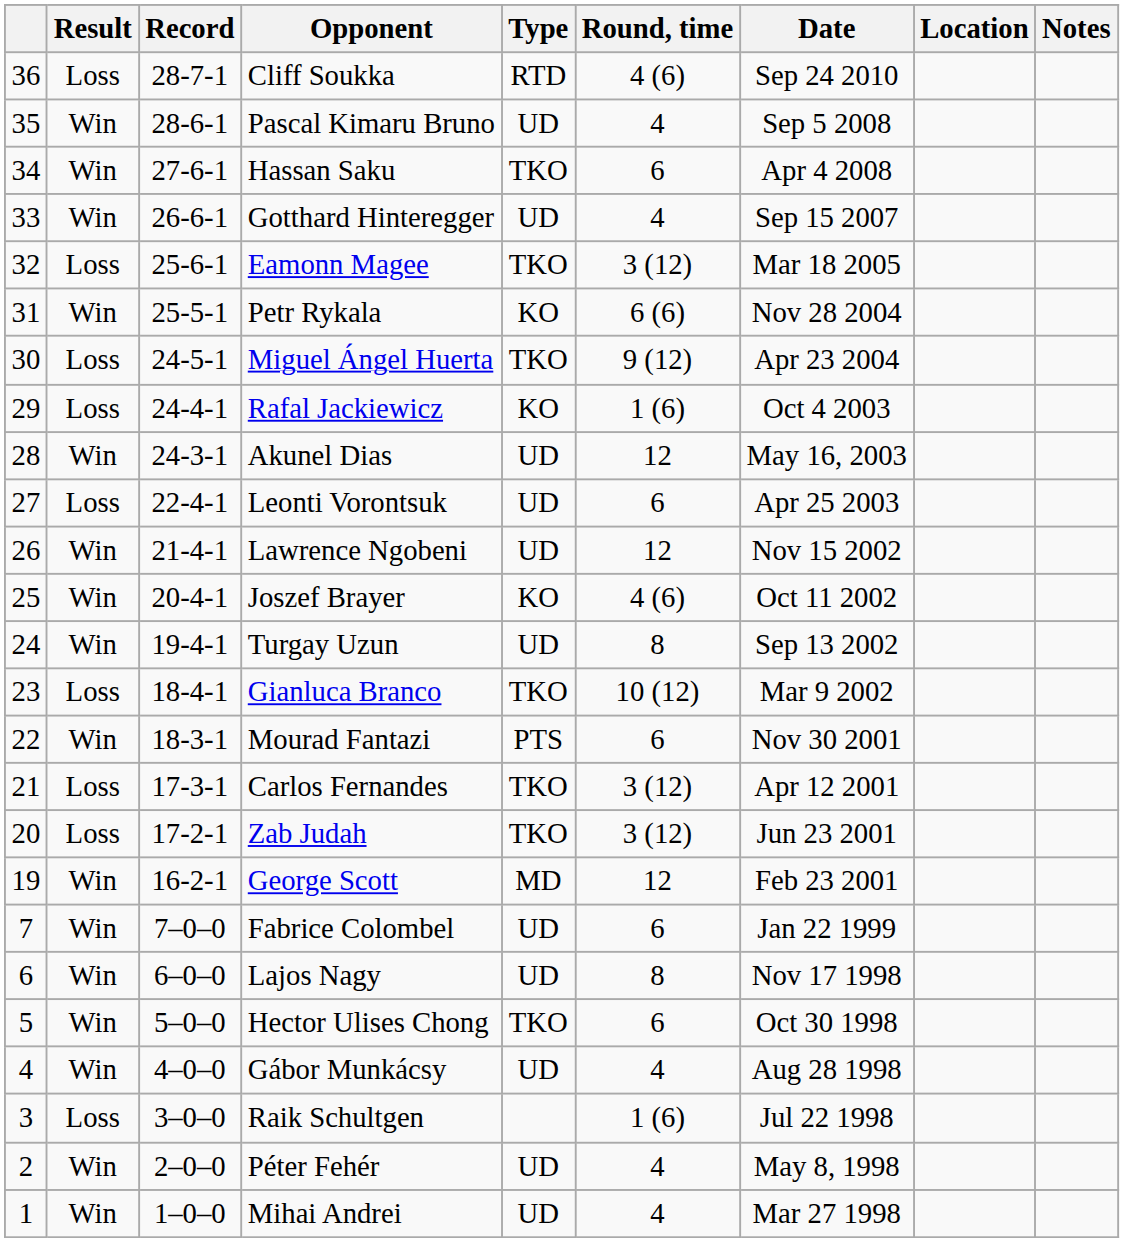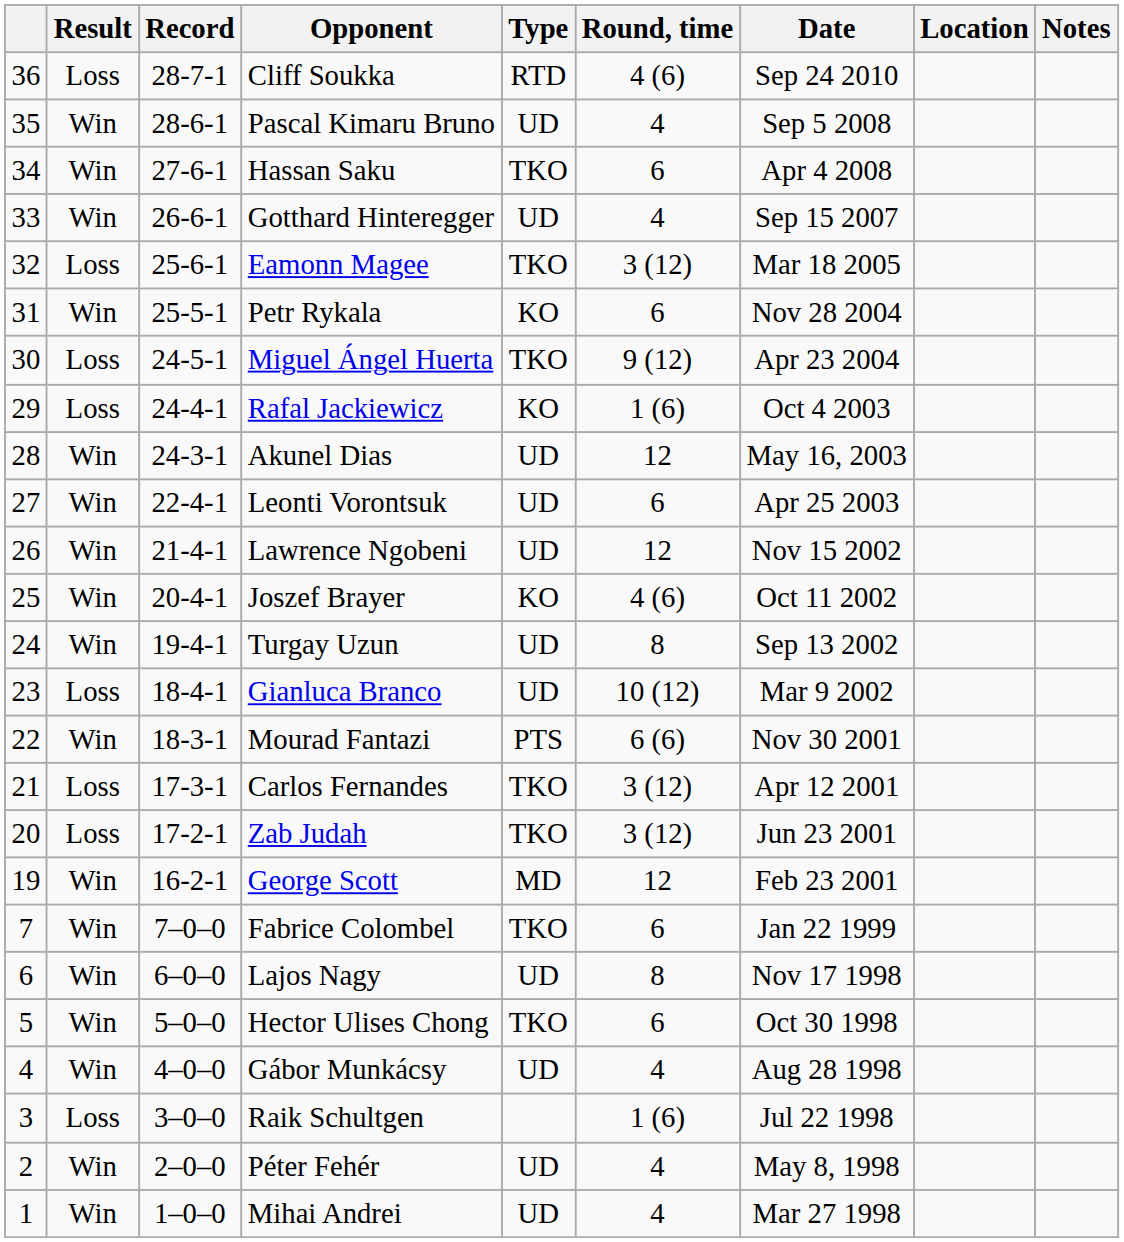 <table class="wikitable" style="text-align:center; font-size:95%">
 <tr>
 <th></th>
 <th>Result</th>
 <th>Record</th>
 <th>Opponent</th>
 <th>Type</th>
 <th>Round, time</th>
 <th>Date</th>
 <th>Location</th>
 <th>Notes</th>
 </tr>
 <tr>
 <td>36</td>
 <td>Loss</td>
 <td>28-7-1</td>
 <td style="text-align:left;"> Cliff Soukka</td>
 <td>RTD</td>
 <td>4 (6)</td>
 <td>Sep 24 2010</td>
 <td style="text-align:left;"> </td>
 <td></td>
 </tr>
 <tr>
 <td>35</td>
 <td>Win</td>
 <td>28-6-1</td>
 <td style="text-align:left;"> Pascal Kimaru Bruno</td>
 <td>UD</td>
 <td>4</td>
 <td>Sep 5 2008</td>
 <td style="text-align:left;"> </td>
 <td></td>
 </tr>
 <tr>
 <td>34</td>
 <td>Win</td>
 <td>27-6-1</td>
 <td style="text-align:left;"> Hassan Saku</td>
 <td>TKO</td>
 <td>6</td>
 <td>Apr 4 2008</td>
 <td style="text-align:left;"> </td>
 <td></td>
 </tr>
 <tr>
 <td>33</td>
 <td>Win</td>
 <td>26-6-1</td>
 <td style="text-align:left;"> Gotthard Hinteregger</td>
 <td>UD</td>
 <td>4</td>
 <td>Sep 15 2007</td>
 <td style="text-align:left;"> </td>
 <td></td>
 </tr>
 <tr>
 <td>32</td>
 <td>Loss</td>
 <td>25-6-1</td>
 <td style="text-align:left;"> <a href='#'>Eamonn Magee</a></td>
 <td>TKO</td>
 <td>3 (12)</td>
 <td>Mar 18 2005</td>
 <td style="text-align:left;"> </td>
 <td style="text-align:left;"></td>
 </tr>
 <tr>
 <td>31</td>
 <td>Win</td>
 <td>25-5-1</td>
 <td style="text-align:left;"> Petr Rykala</td>
 <td>KO</td>
-<td>6 (6)</td>
+<td>6</td>
 <td>Nov 28 2004</td>
 <td style="text-align:left;"> </td>
 <td></td>
 </tr>
 <tr>
 <td>30</td>
 <td>Loss</td>
 <td>24-5-1</td>
 <td style="text-align:left;"> <a href='#'>Miguel Ángel Huerta</a></td>
 <td>TKO</td>
 <td>9 (12)</td>
 <td>Apr 23 2004</td>
 <td style="text-align:left;"> </td>
 <td></td>
 </tr>
 <tr>
 <td>29</td>
 <td>Loss</td>
 <td>24-4-1</td>
 <td style="text-align:left;"> <a href='#'>Rafal Jackiewicz</a></td>
 <td>KO</td>
 <td>1 (6)</td>
 <td>Oct 4 2003</td>
 <td style="text-align:left;"> </td>
 <td></td>
 </tr>
 <tr>
 <td>28</td>
 <td>Win</td>
 <td>24-3-1</td>
 <td style="text-align:left;"> Akunel Dias</td>
 <td>UD</td>
 <td>12</td>
 <td>May 16, 2003</td>
 <td style="text-align:left;"> </td>
 <td style="text-align:left;"></td>
 </tr>
 <tr>
 <td>27</td>
-<td>Loss</td>
+<td>Win</td>
 <td>22-4-1</td>
 <td style="text-align:left;"> Leonti Vorontsuk</td>
 <td>UD</td>
 <td>6</td>
 <td>Apr 25 2003</td>
 <td style="text-align:left;"> </td>
 <td></td>
 </tr>
 <tr>
 <td>26</td>
 <td>Win</td>
 <td>21-4-1</td>
 <td style="text-align:left;"> Lawrence Ngobeni</td>
 <td>UD</td>
 <td>12</td>
 <td>Nov 15 2002</td>
 <td style="text-align:left;"> </td>
 <td style="text-align:left;"></td>
 </tr>
 <tr>
 <td>25</td>
 <td>Win</td>
 <td>20-4-1</td>
 <td style="text-align:left;"> Joszef Brayer</td>
 <td>KO</td>
 <td>4 (6)</td>
 <td>Oct 11 2002</td>
 <td style="text-align:left;"> </td>
 <td></td>
 </tr>
 <tr>
 <td>24</td>
 <td>Win</td>
 <td>19-4-1</td>
 <td style="text-align:left;"> Turgay Uzun</td>
 <td>UD</td>
 <td>8</td>
 <td>Sep 13 2002</td>
 <td style="text-align:left;"> </td>
 <td></td>
 </tr>
 <tr>
 <td>23</td>
 <td>Loss</td>
 <td>18-4-1</td>
 <td style="text-align:left;"> <a href='#'>Gianluca Branco</a></td>
-<td>TKO</td>
+<td>UD</td>
 <td>10 (12)</td>
 <td>Mar 9 2002</td>
 <td style="text-align:left;"> </td>
 <td style="text-align:left;"></td>
 </tr>
 <tr>
 <td>22</td>
 <td>Win</td>
 <td>18-3-1</td>
 <td style="text-align:left;"> Mourad Fantazi</td>
 <td>PTS</td>
-<td>6</td>
+<td>6 (6)</td>
 <td>Nov 30 2001</td>
 <td style="text-align:left;"> </td>
 <td></td>
 </tr>
 <tr>
 <td>21</td>
 <td>Loss</td>
 <td>17-3-1</td>
 <td style="text-align:left;"> Carlos Fernandes</td>
 <td>TKO</td>
 <td>3 (12)</td>
 <td>Apr 12 2001</td>
 <td style="text-align:left;"> </td>
 <td></td>
 </tr>
 <tr>
 <td>20</td>
 <td>Loss</td>
 <td>17-2-1</td>
 <td style="text-align:left;"> <a href='#'>Zab Judah</a></td>
 <td>TKO</td>
 <td>3 (12)</td>
 <td>Jun 23 2001</td>
 <td style="text-align:left;"> </td>
 <td style="text-align:left;"></td>
 </tr>
 <tr>
 <td>19</td>
 <td>Win</td>
 <td>16-2-1</td>
 <td style="text-align:left;"> <a href='#'>George Scott</a></td>
 <td>MD</td>
 <td>12</td>
 <td>Feb 23 2001</td>
 <td style="text-align:left;"> </td>
 <td style="text-align:left;"></td>
 </tr>
 <tr>
 <td>7</td>
 <td>Win</td>
 <td>7–0–0</td>
 <td style="text-align:left;"> Fabrice Colombel</td>
-<td>UD</td>
+<td>TKO</td>
 <td>6</td>
 <td>Jan 22 1999</td>
 <td style="text-align:left;"> </td>
 <td></td>
 </tr>
 <tr>
 <td>6</td>
 <td>Win</td>
 <td>6–0–0</td>
 <td style="text-align:left;"> Lajos Nagy</td>
 <td>UD</td>
 <td>8</td>
 <td>Nov 17 1998</td>
 <td style="text-align:left;"> </td>
 <td></td>
 </tr>
 <tr>
 <td>5</td>
 <td>Win</td>
 <td>5–0–0</td>
 <td style="text-align:left;"> Hector Ulises Chong</td>
 <td>TKO</td>
 <td>6</td>
 <td>Oct 30 1998</td>
 <td style="text-align:left;"> </td>
 <td></td>
 </tr>
 <tr>
 <td>4</td>
 <td>Win</td>
 <td>4–0–0</td>
 <td style="text-align:left;"> Gábor Munkácsy</td>
 <td>UD</td>
 <td>4</td>
 <td>Aug 28 1998</td>
 <td style="text-align:left;"> </td>
 <td></td>
 </tr>
 <tr>
 <td>3</td>
 <td>Loss</td>
 <td>3–0–0</td>
 <td style="text-align:left;"> Raik Schultgen</td>
 <td></td>
 <td>1 (6) </td>
 <td>Jul 22 1998</td>
 <td style="text-align:left;"> </td>
 <td></td>
 </tr>
 <tr>
 <td>2</td>
 <td>Win</td>
 <td>2–0–0</td>
 <td style="text-align:left;"> Péter Fehér</td>
 <td>UD</td>
 <td>4</td>
 <td>May 8, 1998</td>
 <td style="text-align:left;"> </td>
 <td></td>
 </tr>
 <tr>
 <td>1</td>
 <td>Win</td>
 <td>1–0–0</td>
 <td style="text-align:left;"> Mihai Andrei</td>
 <td>UD</td>
 <td>4</td>
 <td>Mar 27 1998</td>
 <td style="text-align:left;"> </td>
 <td style="text-align:left;"></td>
 </tr>
 </table>
